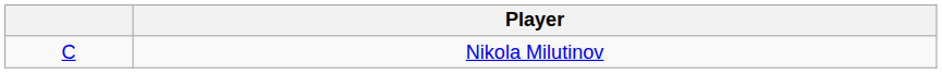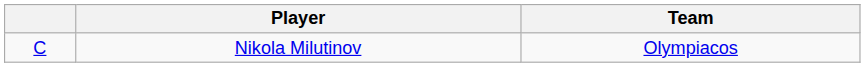 <table class="wikitable" style="text-align: center;" width="60%">
 <tr>
 <th style="text-align:center;"></th>
 <th style="text-align:center;">Player</th>
+<th style="text-align:center;">Team</th>
 </tr>
 <tr>
 <td style="text-align:center;"><a href='#'>C</a></td>
 <td> <a href='#'>Nikola Milutinov</a></td>
+<td><a href='#'>Olympiacos</a></td>
 </tr>
 </table>
